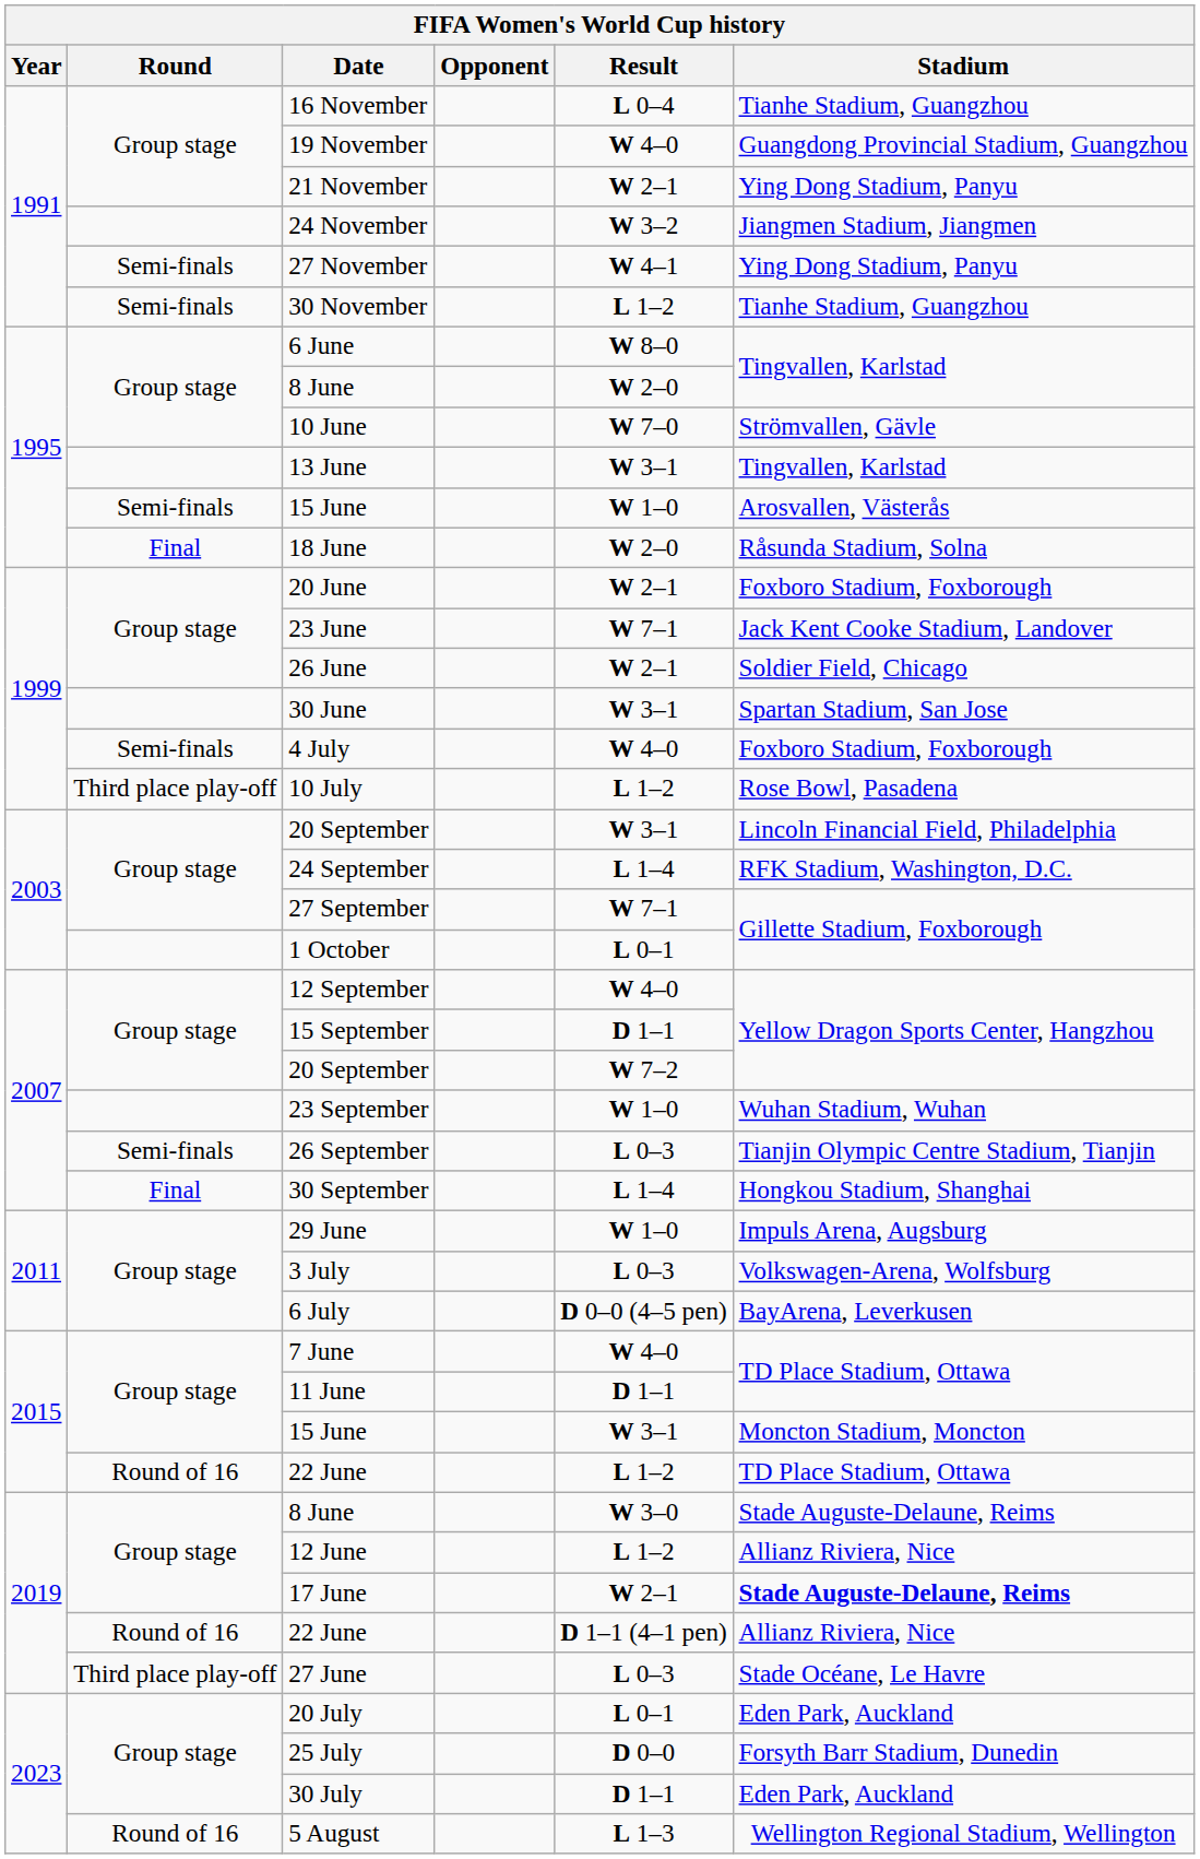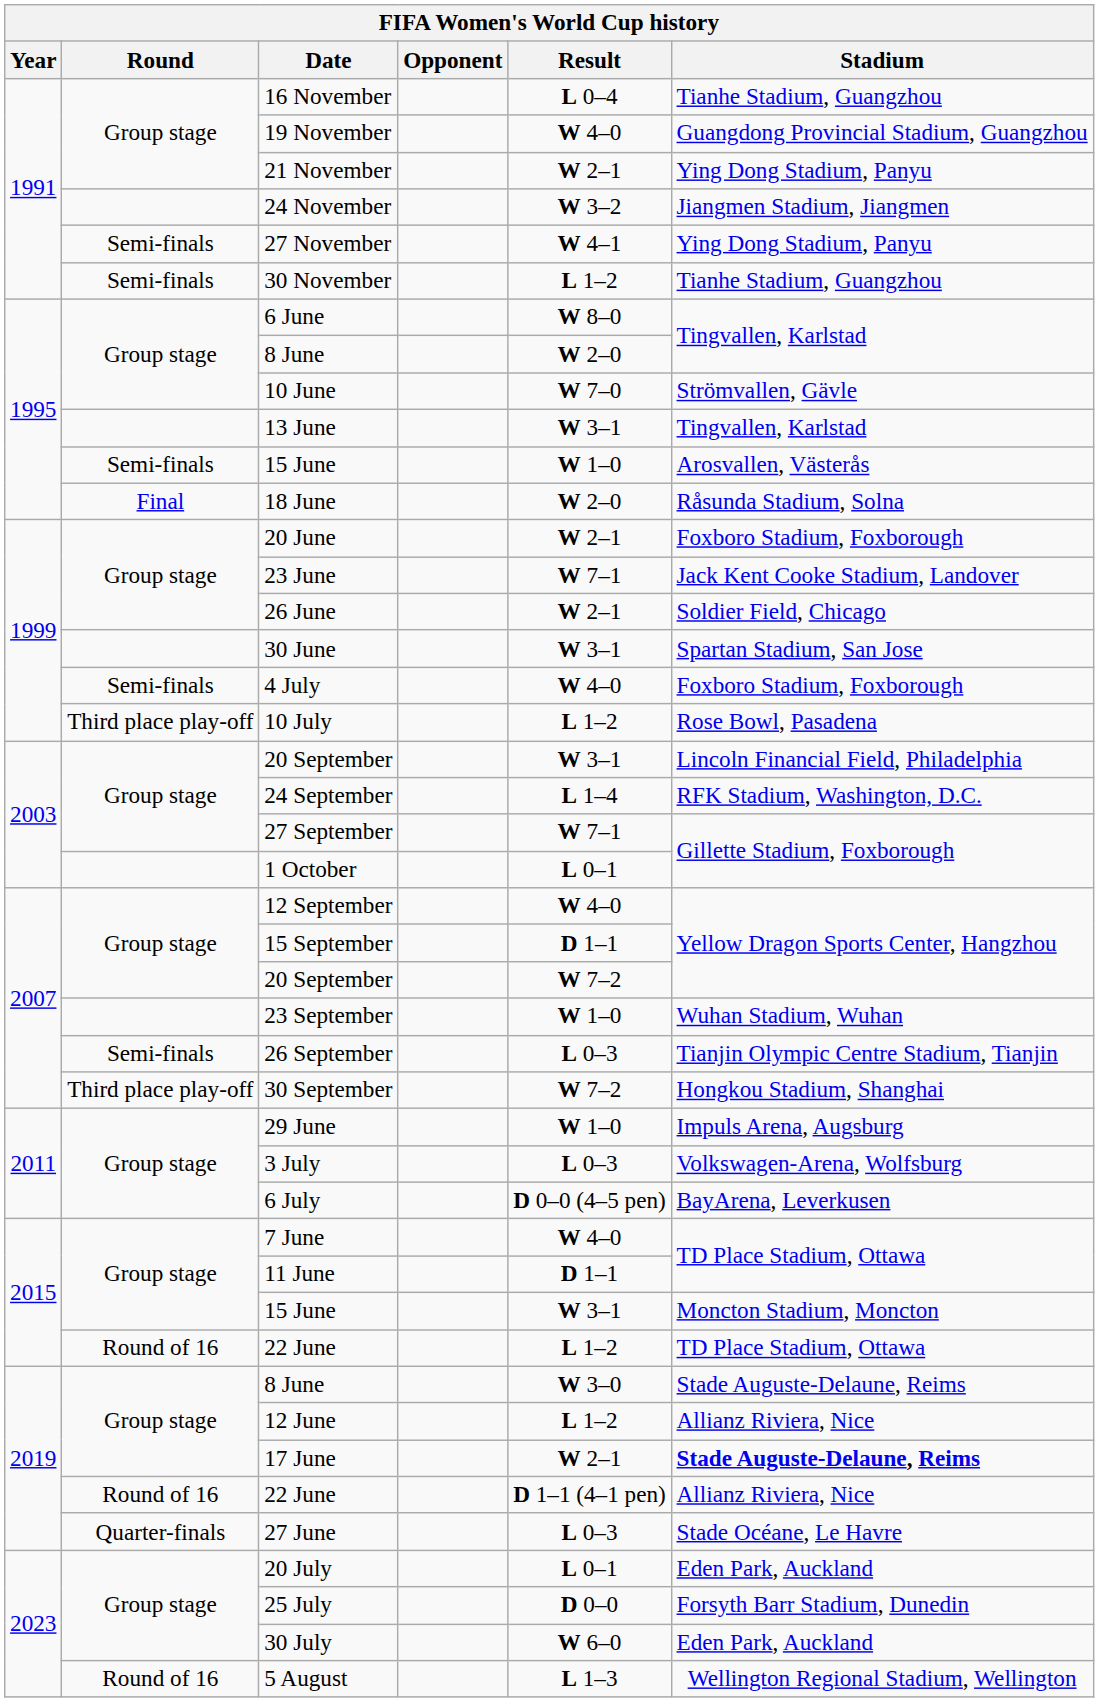 <table class="wikitable collapsible collapsed" style="text-align: center;font-size:">
 <tr>
 <th colspan=6>FIFA Women's World Cup history</th>
 </tr>
 <tr>
 <th>Year</th>
 <th>Round</th>
 <th>Date</th>
 <th>Opponent</th>
 <th>Result</th>
 <th>Stadium</th>
 </tr>
 <tr>
 <td rowspan=6> <a href='#'>1991</a></td>
 <td rowspan=3>Group stage</td>
 <td align="left">16 November</td>
 <td align="left"></td>
 <td><strong>L</strong> 0–4</td>
 <td align="left"><a href='#'>Tianhe Stadium</a>, <a href='#'>Guangzhou</a></td>
 </tr>
 <tr>
 <td align="left">19 November</td>
 <td align="left"></td>
 <td><strong>W</strong> 4–0</td>
 <td align="left"><a href='#'>Guangdong Provincial Stadium</a>, <a href='#'>Guangzhou</a></td>
 </tr>
 <tr>
 <td align="left">21 November</td>
 <td align="left"></td>
 <td><strong>W</strong> 2–1</td>
 <td align="left"><a href='#'>Ying Dong Stadium</a>, <a href='#'>Panyu</a></td>
 </tr>
 <tr>
 <td></td>
 <td align="left">24 November</td>
 <td align="left"></td>
 <td><strong>W</strong> 3–2</td>
 <td align="left"><a href='#'>Jiangmen Stadium</a>, <a href='#'>Jiangmen</a></td>
 </tr>
 <tr>
 <td>Semi-finals</td>
 <td align="left">27 November</td>
 <td align="left"></td>
 <td><strong>W</strong> 4–1</td>
 <td align="left"><a href='#'>Ying Dong Stadium</a>, <a href='#'>Panyu</a></td>
 </tr>
 <tr>
 <td>Semi-finals</td>
 <td align="left">30 November</td>
 <td align="left"></td>
 <td><strong>L</strong> 1–2</td>
 <td align="left"><a href='#'>Tianhe Stadium</a>, <a href='#'>Guangzhou</a></td>
 </tr>
 <tr>
 <td rowspan=6> <a href='#'>1995</a></td>
 <td rowspan=3>Group stage</td>
 <td align="left">6 June</td>
 <td align="left"></td>
 <td><strong>W</strong> 8–0</td>
 <td rowspan=2 align="left"><a href='#'>Tingvallen</a>, <a href='#'>Karlstad</a></td>
 </tr>
 <tr>
 <td align="left">8 June</td>
 <td align="left"></td>
 <td><strong>W</strong> 2–0</td>
 </tr>
 <tr>
 <td align="left">10 June</td>
 <td align="left"></td>
 <td><strong>W</strong> 7–0</td>
 <td align="left"><a href='#'>Strömvallen</a>, <a href='#'>Gävle</a></td>
 </tr>
 <tr>
 <td></td>
 <td align="left">13 June</td>
 <td align="left"></td>
 <td><strong>W</strong> 3–1</td>
 <td align="left"><a href='#'>Tingvallen</a>, <a href='#'>Karlstad</a></td>
 </tr>
 <tr>
 <td>Semi-finals</td>
 <td align="left">15 June</td>
 <td align="left"></td>
 <td><strong>W</strong> 1–0</td>
 <td align="left"><a href='#'>Arosvallen</a>, <a href='#'>Västerås</a></td>
 </tr>
 <tr>
 <td><a href='#'>Final</a></td>
 <td align="left">18 June</td>
 <td align="left"></td>
 <td><strong>W</strong> 2–0</td>
 <td align="left"><a href='#'>Råsunda Stadium</a>, <a href='#'>Solna</a></td>
 </tr>
 <tr>
 <td rowspan=6> <a href='#'>1999</a></td>
 <td rowspan=3>Group stage</td>
 <td align="left">20 June</td>
 <td align="left"></td>
 <td><strong>W</strong> 2–1</td>
 <td align="left"><a href='#'>Foxboro Stadium</a>, <a href='#'>Foxborough</a></td>
 </tr>
 <tr>
 <td align="left">23 June</td>
 <td align="left"></td>
 <td><strong>W</strong> 7–1</td>
 <td align="left"><a href='#'>Jack Kent Cooke Stadium</a>, <a href='#'>Landover</a></td>
 </tr>
 <tr>
 <td align="left">26 June</td>
 <td align="left"></td>
 <td><strong>W</strong> 2–1</td>
 <td align="left"><a href='#'>Soldier Field</a>, <a href='#'>Chicago</a></td>
 </tr>
 <tr>
 <td></td>
 <td align="left">30 June</td>
 <td align="left"></td>
 <td><strong>W</strong> 3–1</td>
 <td align="left"><a href='#'>Spartan Stadium</a>, <a href='#'>San Jose</a></td>
 </tr>
 <tr>
 <td>Semi-finals</td>
 <td align="left">4 July</td>
 <td align="left"></td>
 <td><strong>W</strong> 4–0</td>
 <td align="left"><a href='#'>Foxboro Stadium</a>, <a href='#'>Foxborough</a></td>
 </tr>
 <tr>
 <td>Third place play-off</td>
 <td align="left">10 July</td>
 <td align="left"></td>
 <td><strong>L</strong> 1–2</td>
 <td align="left"><a href='#'>Rose Bowl</a>, <a href='#'>Pasadena</a></td>
 </tr>
 <tr>
 <td rowspan=4> <a href='#'>2003</a></td>
 <td rowspan=3>Group stage</td>
 <td align="left">20 September</td>
 <td align="left"></td>
 <td><strong>W</strong> 3–1</td>
 <td align="left"><a href='#'>Lincoln Financial Field</a>, <a href='#'>Philadelphia</a></td>
 </tr>
 <tr>
 <td align="left">24 September</td>
 <td align="left"></td>
 <td><strong>L</strong> 1–4</td>
 <td align="left"><a href='#'>RFK Stadium</a>, <a href='#'>Washington, D.C.</a></td>
 </tr>
 <tr>
 <td align="left">27 September</td>
 <td align="left"></td>
 <td><strong>W</strong> 7–1</td>
 <td rowspan=2 align="left"><a href='#'>Gillette Stadium</a>, <a href='#'>Foxborough</a></td>
 </tr>
 <tr>
 <td></td>
 <td align="left">1 October</td>
 <td align="left"></td>
 <td><strong>L</strong> 0–1</td>
 </tr>
 <tr>
 <td rowspan=6> <a href='#'>2007</a></td>
 <td rowspan=3>Group stage</td>
 <td align="left">12 September</td>
 <td align="left"></td>
 <td><strong>W</strong> 4–0</td>
 <td rowspan=3 align="left"><a href='#'>Yellow Dragon Sports Center</a>, <a href='#'>Hangzhou</a></td>
 </tr>
 <tr>
 <td align="left">15 September</td>
 <td align="left"></td>
 <td><strong>D</strong> 1–1</td>
 </tr>
 <tr>
 <td align="left">20 September</td>
 <td align="left"></td>
 <td><strong>W</strong> 7–2</td>
 </tr>
 <tr>
 <td></td>
 <td align="left">23 September</td>
 <td align="left"></td>
 <td><strong>W</strong> 1–0</td>
 <td align="left"><a href='#'>Wuhan Stadium</a>, <a href='#'>Wuhan</a></td>
 </tr>
 <tr>
 <td>Semi-finals</td>
 <td align="left">26 September</td>
 <td align="left"></td>
 <td><strong>L</strong> 0–3</td>
 <td align="left"><a href='#'>Tianjin Olympic Centre Stadium</a>, <a href='#'>Tianjin</a></td>
 </tr>
 <tr>
-<td><a href='#'>Final</a></td>
+<td>Third place play-off</td>
 <td align="left">30 September</td>
 <td align="left"></td>
-<td><strong>L</strong> 1–4</td>
+<td><strong>W</strong> 7–2</td>
 <td align="left"><a href='#'>Hongkou Stadium</a>, <a href='#'>Shanghai</a></td>
 </tr>
 <tr>
 <td rowspan=3> <a href='#'>2011</a></td>
 <td rowspan=3>Group stage</td>
 <td align="left">29 June</td>
 <td align="left"></td>
 <td><strong>W</strong> 1–0</td>
 <td align="left"><a href='#'>Impuls Arena</a>, <a href='#'>Augsburg</a></td>
 </tr>
 <tr>
 <td align="left">3 July</td>
 <td align="left"></td>
 <td><strong>L</strong> 0–3</td>
 <td align="left"><a href='#'>Volkswagen-Arena</a>, <a href='#'>Wolfsburg</a></td>
 </tr>
 <tr>
 <td align="left">6 July</td>
 <td align="left"></td>
 <td><strong>D</strong> 0–0 (4–5 pen)</td>
 <td align="left"><a href='#'>BayArena</a>, <a href='#'>Leverkusen</a></td>
 </tr>
 <tr>
 <td rowspan=4> <a href='#'>2015</a></td>
 <td rowspan=3>Group stage</td>
 <td align="left">7 June</td>
 <td align="left"></td>
 <td><strong>W</strong> 4–0</td>
 <td rowspan=2 align="left"><a href='#'>TD Place Stadium</a>, <a href='#'>Ottawa</a></td>
 </tr>
 <tr>
 <td align="left">11 June</td>
 <td align="left"></td>
 <td><strong>D</strong> 1–1</td>
 </tr>
 <tr>
 <td align="left">15 June</td>
 <td align="left"></td>
 <td><strong>W</strong> 3–1</td>
 <td align="left"><a href='#'>Moncton Stadium</a>, <a href='#'>Moncton</a></td>
 </tr>
 <tr>
 <td>Round of 16</td>
 <td align="left">22 June</td>
 <td align="left"></td>
 <td><strong>L</strong> 1–2</td>
 <td align="left"><a href='#'>TD Place Stadium</a>, <a href='#'>Ottawa</a></td>
 </tr>
 <tr>
 <td rowspan=5> <a href='#'>2019</a></td>
 <td rowspan=3>Group stage</td>
 <td align="left">8 June</td>
 <td align="left"></td>
 <td><strong>W</strong> 3–0</td>
 <td align="left"><a href='#'>Stade Auguste-Delaune</a>, <a href='#'>Reims</a></td>
 </tr>
 <tr>
 <td align="left">12 June</td>
 <td align="left"></td>
 <td><strong>L</strong> 1–2</td>
 <td align="left"><a href='#'>Allianz Riviera</a>, <a href='#'>Nice</a></td>
 </tr>
 <tr>
 <td align="left">17 June</td>
 <td align="left"></td>
 <td><strong>W</strong> 2–1</td>
 <td align="left"><strong><a href='#'>Stade Auguste-Delaune</a>, <a href='#'>Reims</a></strong></td>
 </tr>
 <tr>
 <td>Round of 16</td>
 <td align="left">22 June</td>
 <td align="left"></td>
 <td><strong>D</strong> 1–1 (4–1 pen)</td>
 <td align="left"><a href='#'>Allianz Riviera</a>, <a href='#'>Nice</a></td>
 </tr>
 <tr>
-<td>Third place play-off</td>
+<td>Quarter-finals</td>
 <td align="left">27 June</td>
 <td align="left"></td>
 <td><strong>L</strong> 0–3</td>
 <td align="left"><a href='#'>Stade Océane</a>, <a href='#'>Le Havre</a></td>
 </tr>
 <tr>
 <td rowspan=4>  <a href='#'>2023</a></td>
 <td rowspan=3>Group stage</td>
 <td align="left">20 July</td>
 <td align="left"></td>
 <td><strong>L</strong> 0–1</td>
 <td align="left"><a href='#'>Eden Park</a>, <a href='#'>Auckland</a></td>
 </tr>
 <tr>
 <td align="left">25 July</td>
 <td align="left"></td>
 <td><strong>D</strong> 0–0</td>
 <td align="left"><a href='#'>Forsyth Barr Stadium</a>, <a href='#'>Dunedin</a></td>
 </tr>
 <tr>
 <td align="left">30 July</td>
 <td align="left"></td>
-<td><strong>D</strong> 1–1</td>
+<td><strong>W</strong> 6–0</td>
 <td align="left"><a href='#'>Eden Park</a>, <a href='#'>Auckland</a></td>
 </tr>
 <tr>
 <td>Round of 16</td>
 <td align="left">5 August</td>
 <td align="left"></td>
 <td><strong>L</strong> 1–3</td>
 <td><a href='#'>Wellington Regional Stadium</a>, <a href='#'>Wellington</a></td>
 </tr>
 </table>
